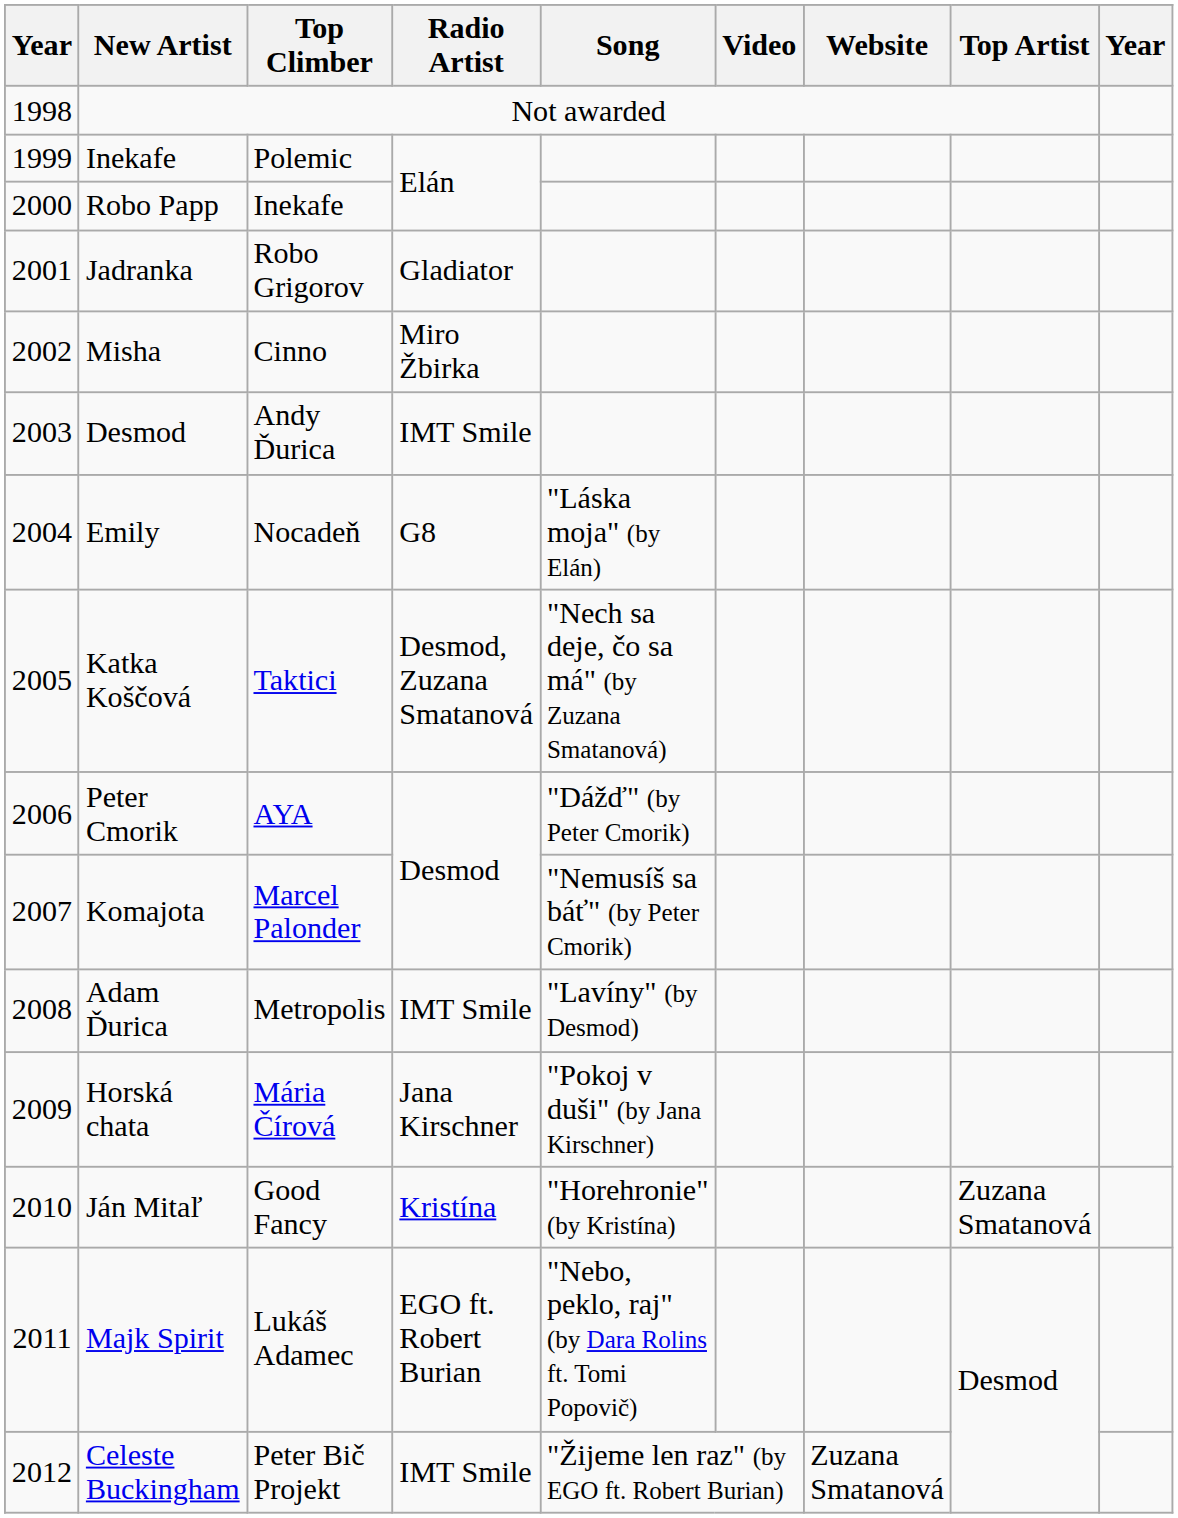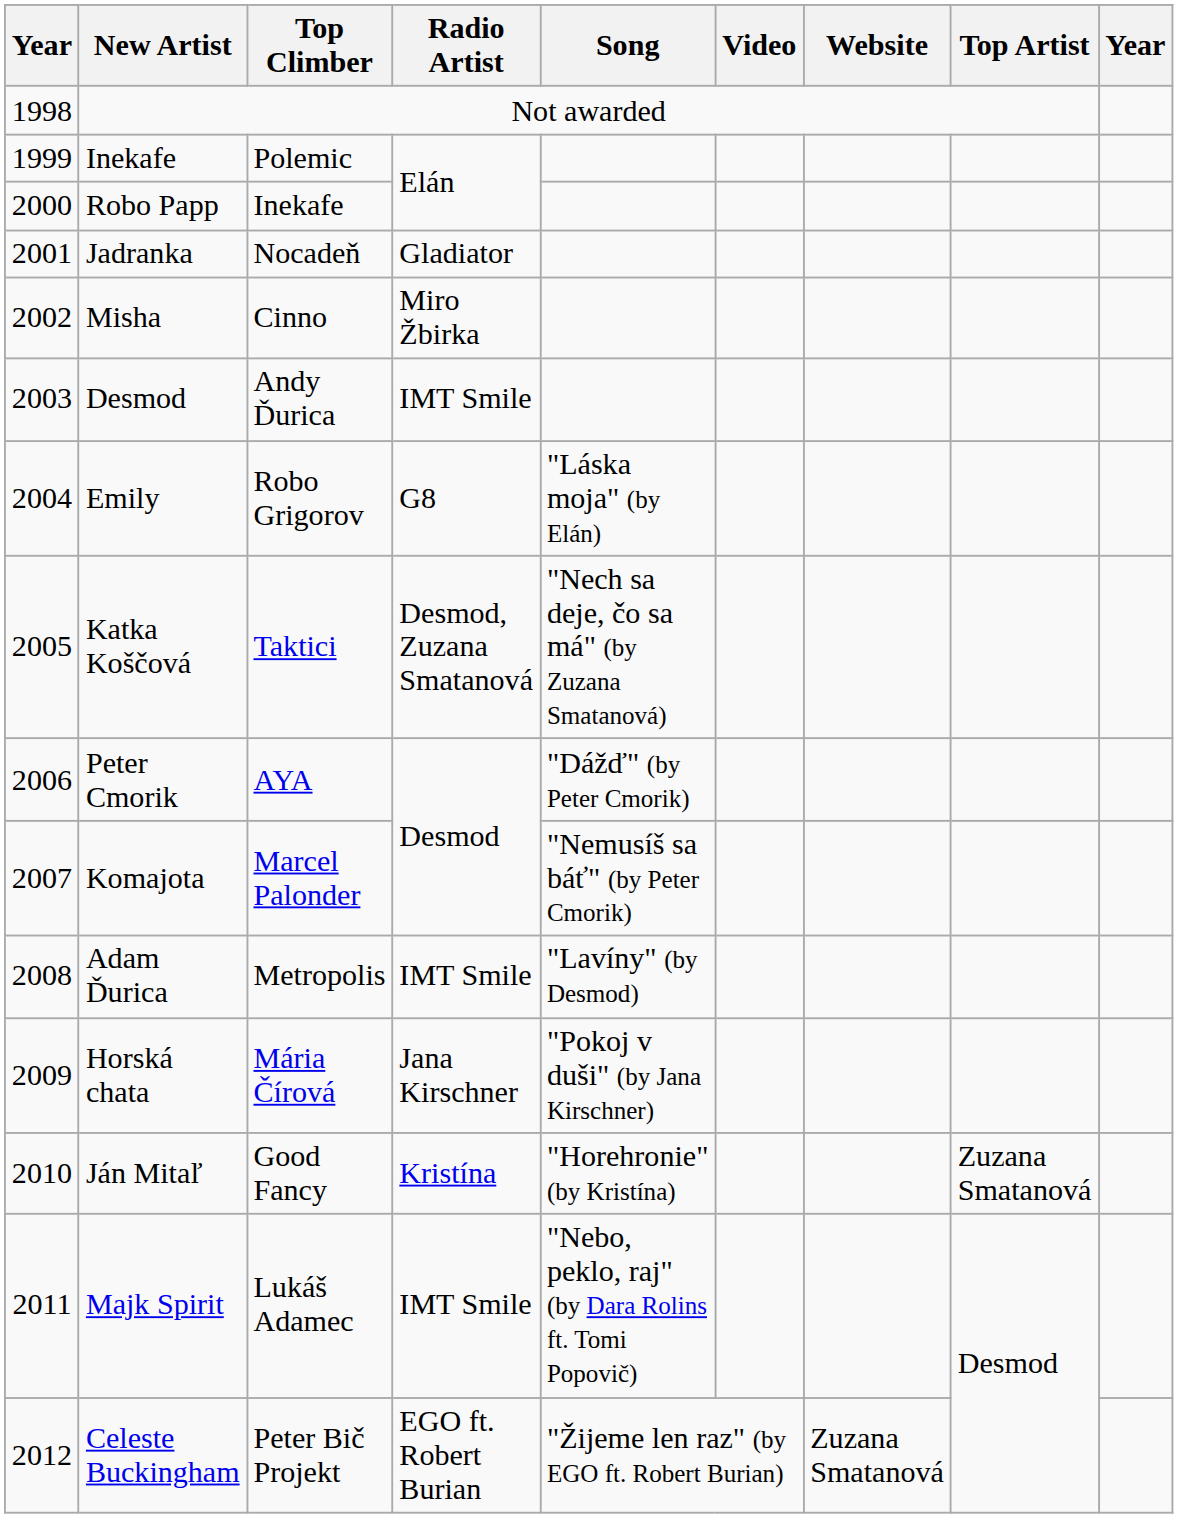 <table class="wikitable">
 <tr>
 <th width=5% align="center">Year</th>
 <th width=13%>New Artist</th>
 <th width=13%>Top Climber</th>
 <th width=13%>Radio Artist</th>
 <th width=13%>Song</th>
 <th width=13%>Video</th>
 <th width=13%>Website</th>
 <th width=13%>Top Artist</th>
 <th width=4% align="center">Year</th>
 </tr>
 <tr>
 <td align="center">1998</td>
 <td align="center" colspan="7">Not awarded</td>
 <td align="center"></td>
 </tr>
 <tr>
 <td align="center">1999</td>
 <td>Inekafe</td>
 <td>Polemic</td>
 <td rowspan="2">Elán</td>
 <td></td>
 <td></td>
 <td></td>
 <td></td>
 <td align="center"></td>
 </tr>
 <tr>
 <td align="center">2000</td>
 <td>Robo Papp</td>
 <td>Inekafe</td>
 <td></td>
 <td></td>
 <td></td>
 <td></td>
 <td align="center"></td>
 </tr>
 <tr>
 <td align="center">2001</td>
 <td>Jadranka</td>
-<td>Robo Grigorov</td>
+<td>Nocadeň</td>
 <td>Gladiator</td>
 <td></td>
 <td></td>
 <td></td>
 <td></td>
 <td align="center"></td>
 </tr>
 <tr>
 <td align="center">2002</td>
 <td>Misha</td>
 <td>Cinno</td>
 <td>Miro Žbirka</td>
 <td></td>
 <td></td>
 <td></td>
 <td></td>
 <td align="center"></td>
 </tr>
 <tr>
 <td align="center">2003</td>
 <td>Desmod</td>
 <td>Andy Ďurica</td>
 <td>IMT Smile</td>
 <td></td>
 <td></td>
 <td></td>
 <td></td>
 <td align="center"></td>
 </tr>
 <tr>
 <td align="center">2004</td>
 <td>Emily</td>
-<td>Nocadeň</td>
+<td>Robo Grigorov</td>
 <td>G8</td>
 <td>"Láska moja" <small>(by Elán)</small><br></td>
 <td></td>
 <td></td>
 <td></td>
 <td align="center"></td>
 </tr>
 <tr>
 <td align="center">2005</td>
 <td>Katka Koščová</td>
 <td><a href='#'>Taktici</a></td>
 <td>Desmod,<br>Zuzana Smatanová</td>
 <td>"Nech sa deje, čo sa má" <small>(by Zuzana Smatanová)</small><br></td>
 <td></td>
 <td></td>
 <td></td>
 <td align="center"></td>
 </tr>
 <tr>
 <td align="center">2006</td>
 <td>Peter Cmorik</td>
 <td><a href='#'>AYA</a></td>
 <td rowspan="2">Desmod</td>
 <td>"Dážď" <small>(by Peter Cmorik)</small><br></td>
 <td></td>
 <td></td>
 <td></td>
 <td align="center"></td>
 </tr>
 <tr>
 <td align="center">2007</td>
 <td>Komajota</td>
 <td><a href='#'>Marcel Palonder</a></td>
 <td>"Nemusíš sa báť" <small>(by Peter Cmorik)</small><br></td>
 <td></td>
 <td></td>
 <td></td>
 <td align="center"></td>
 </tr>
 <tr>
 <td align="center">2008</td>
 <td>Adam Ďurica</td>
 <td>Metropolis</td>
 <td>IMT Smile</td>
 <td>"Lavíny" <small>(by Desmod)</small><br></td>
 <td></td>
 <td></td>
 <td></td>
 <td align="center"></td>
 </tr>
 <tr>
 <td align="center">2009</td>
 <td>Horská chata</td>
 <td><a href='#'>Mária Čírová</a></td>
 <td>Jana Kirschner</td>
 <td>"Pokoj v duši" <small>(by Jana Kirschner)</small><br></td>
 <td></td>
 <td></td>
 <td></td>
 <td align="center"></td>
 </tr>
 <tr>
 <td align="center">2010</td>
 <td>Ján Mitaľ</td>
 <td>Good Fancy</td>
 <td><a href='#'>Kristína</a></td>
 <td>"Horehronie" <small>(by Kristína)</small><br></td>
 <td></td>
 <td></td>
 <td>Zuzana Smatanová</td>
 <td align="center"></td>
 </tr>
 <tr>
 <td align="center">2011</td>
 <td><a href='#'>Majk Spirit</a></td>
 <td>Lukáš Adamec</td>
-<td>EGO ft. Robert Burian</td>
+<td>IMT Smile</td>
 <td>"Nebo, peklo, raj" <small>(by <a href='#'>Dara Rolins</a> ft. Tomi Popovič)</small><br></td>
 <td></td>
 <td></td>
 <td rowspan="2">Desmod</td>
 <td align="center"></td>
 </tr>
 <tr>
 <td align="center">2012</td>
 <td><a href='#'>Celeste Buckingham</a></td>
 <td>Peter Bič Projekt</td>
-<td>IMT Smile</td>
+<td>EGO ft. Robert Burian</td>
 <td colspan="2">"Žijeme len raz" <small>(by EGO ft. Robert Burian)</small></td>
 <td>Zuzana Smatanová</td>
 <td align="center"></td>
 </tr>
 </table>
